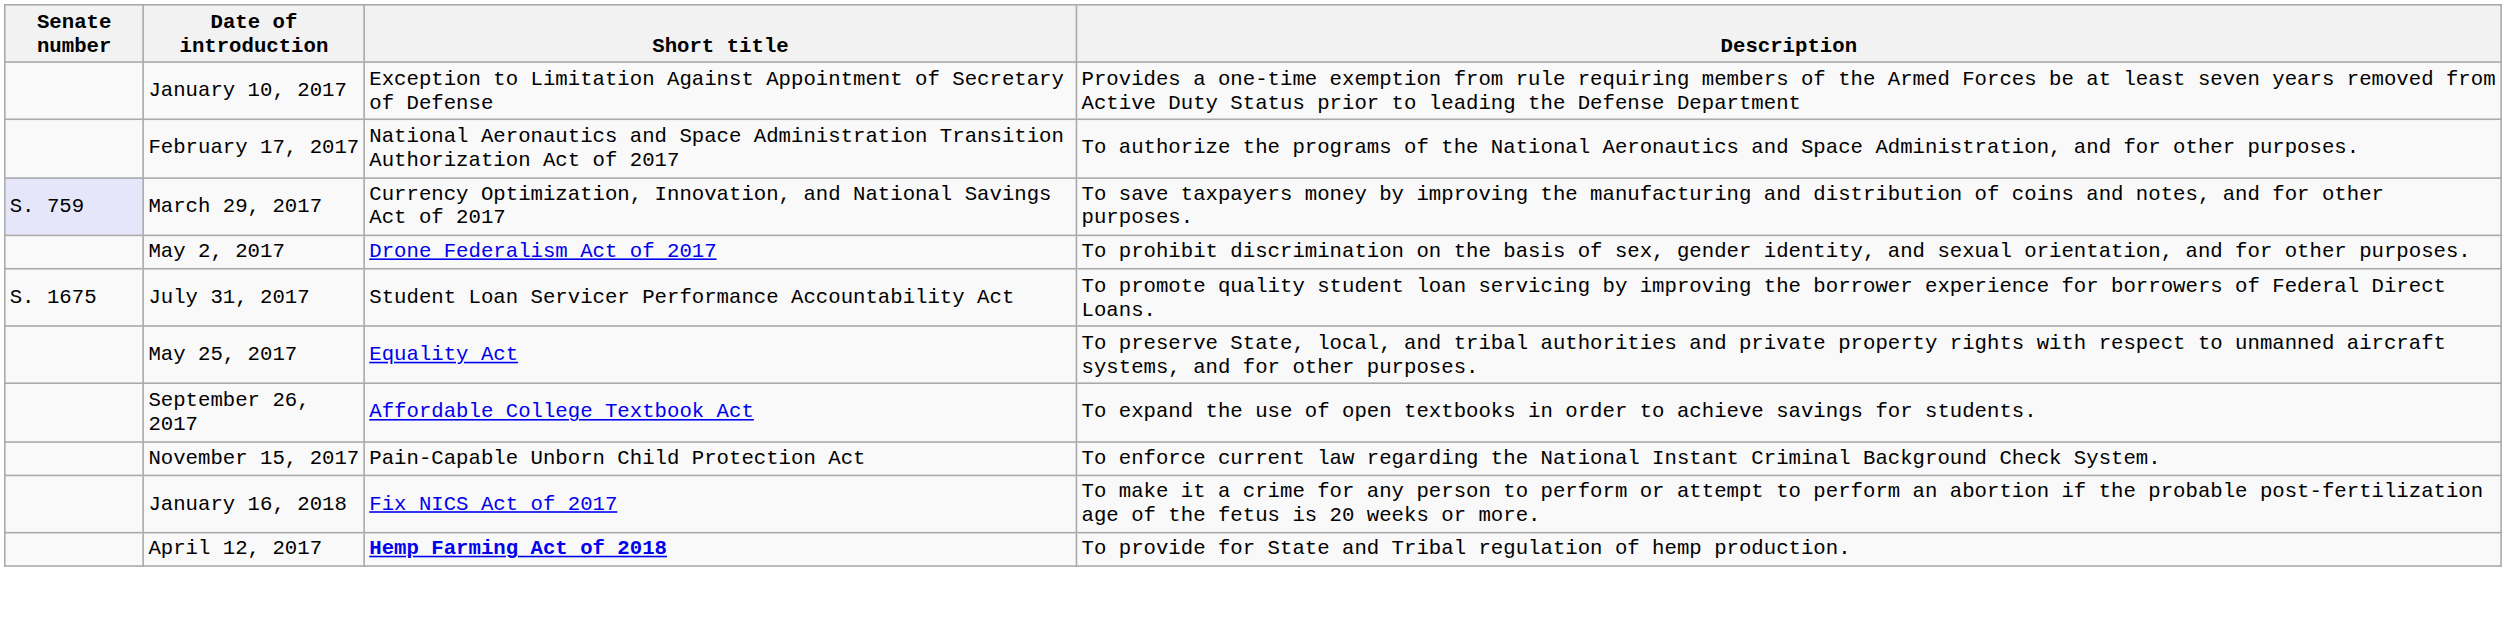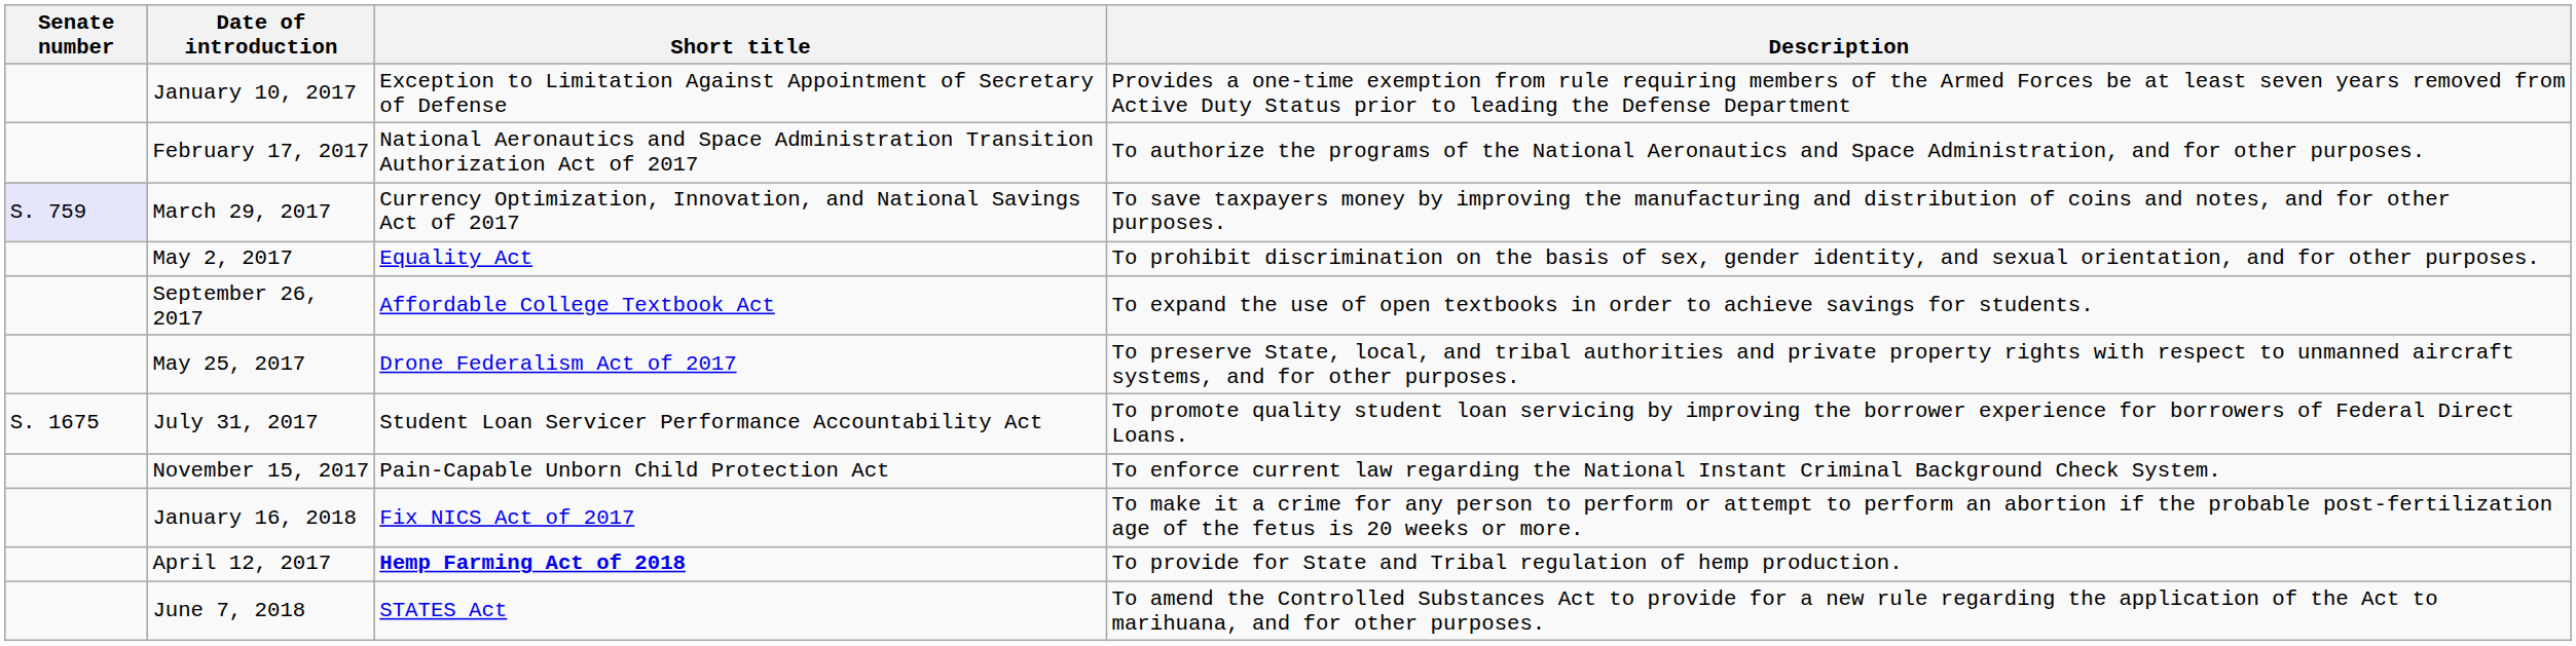 <table class=wikitable>
 <tr valign=bottom>
 <th>Senate number</th>
 <th>Date of introduction</th>
 <th>Short title</th>
 <th>Description</th>
 </tr>
 <tr>
 <td></td>
 <td>January 10, 2017</td>
 <td>Exception to Limitation Against Appointment of Secretary of Defense</td>
 <td>Provides a one-time exemption from rule requiring members of the Armed Forces be at least seven years removed from Active Duty Status prior to leading the Defense Department</td>
 </tr>
 <tr>
 <td></td>
 <td>February 17, 2017</td>
 <td>National Aeronautics and Space Administration Transition Authorization Act of 2017</td>
 <td>To authorize the programs of the National Aeronautics and Space Administration, and for other purposes.</td>
 </tr>
 <tr>
 <td style="background: lavender;">S. 759</td>
 <td>March 29, 2017</td>
 <td>Currency Optimization, Innovation, and National Savings Act of 2017</td>
 <td>To save taxpayers money by improving the manufacturing and distribution of coins and notes, and for other purposes.</td>
 </tr>
 <tr>
 <td></td>
 <td>May 2, 2017</td>
+<td><a href='#'>Equality Act</a></td>
+<td>To prohibit discrimination on the basis of sex, gender identity, and sexual orientation, and for other purposes.</td>
+</tr>
+<tr>
+<td></td>
+<td>September 26, 2017</td>
+<td><a href='#'>Affordable College Textbook Act</a></td>
+<td>To expand the use of open textbooks in order to achieve savings for students.</td>
+</tr>
+<tr>
+<td></td>
+<td>May 25, 2017</td>
 <td><a href='#'>Drone Federalism Act of 2017</a></td>
-<td>To prohibit discrimination on the basis of sex, gender identity, and sexual orientation, and for other purposes.</td>
+<td>To preserve State, local, and tribal authorities and private property rights with respect to unmanned aircraft systems, and for other purposes.</td>
 </tr>
 <tr>
 <td>S. 1675</td>
 <td>July 31, 2017</td>
 <td>Student Loan Servicer Performance Accountability Act</td>
 <td>To promote quality student loan servicing by improving the borrower experience for borrowers of Federal Direct Loans.</td>
-</tr>
-<tr>
-<td></td>
-<td>May 25, 2017</td>
-<td><a href='#'>Equality Act</a></td>
-<td>To preserve State, local, and tribal authorities and private property rights with respect to unmanned aircraft systems, and for other purposes.</td>
-</tr>
-<tr>
-<td></td>
-<td>September 26, 2017</td>
-<td><a href='#'>Affordable College Textbook Act</a></td>
-<td>To expand the use of open textbooks in order to achieve savings for students.</td>
 </tr>
 <tr>
 <td></td>
 <td>November 15, 2017</td>
 <td>Pain-Capable Unborn Child Protection Act</td>
 <td>To enforce current law regarding the National Instant Criminal Background Check System.</td>
 </tr>
 <tr>
 <td></td>
 <td>January 16, 2018</td>
 <td><a href='#'>Fix NICS Act of 2017</a></td>
 <td>To make it a crime for any person to perform or attempt to perform an abortion if the probable post-fertilization age of the fetus is 20 weeks or more.</td>
 </tr>
 <tr>
 <td></td>
 <td>April 12, 2017</td>
 <td><strong><a href='#'>Hemp Farming Act of 2018</a></strong></td>
 <td>To provide for State and Tribal regulation of hemp production.</td>
 </tr>
+<tr>
+<td></td>
+<td>June 7, 2018</td>
+<td><a href='#'>STATES Act</a></td>
+<td>To amend the Controlled Substances Act to provide for a new rule regarding the application of the Act to marihuana, and for other purposes.</td>
+</tr>
 </table>
